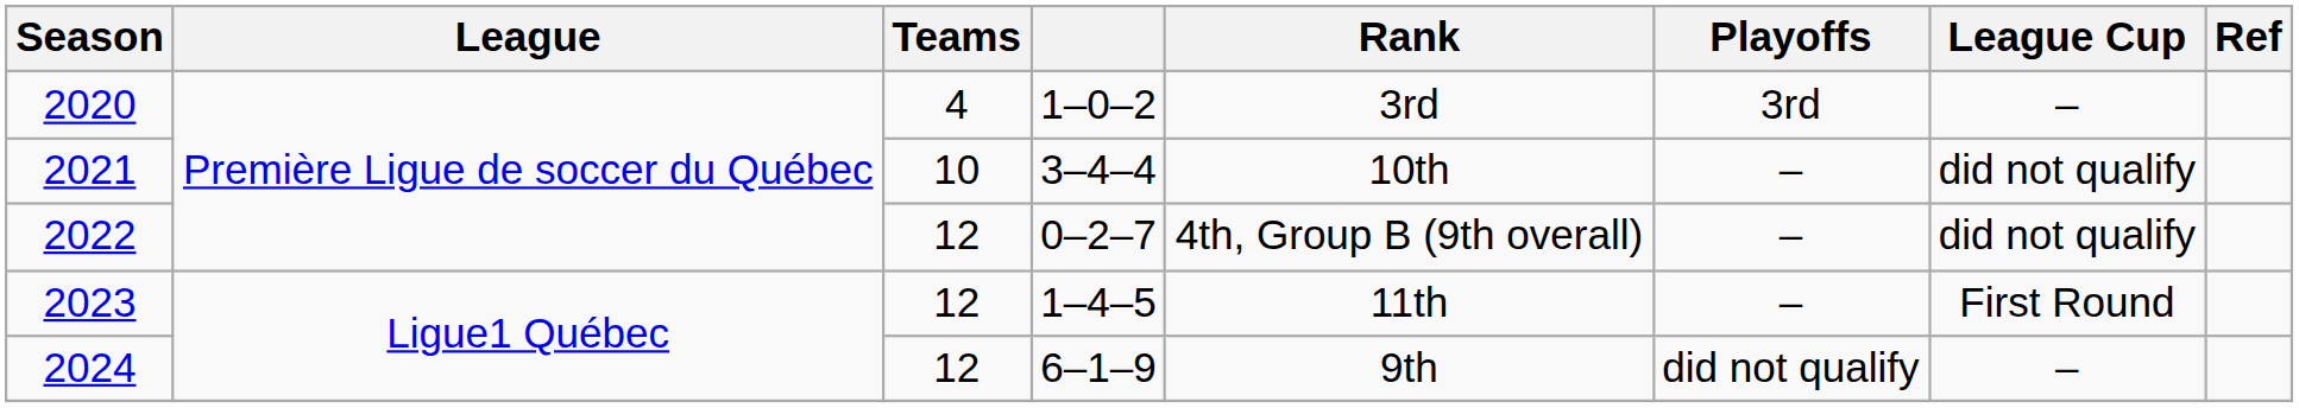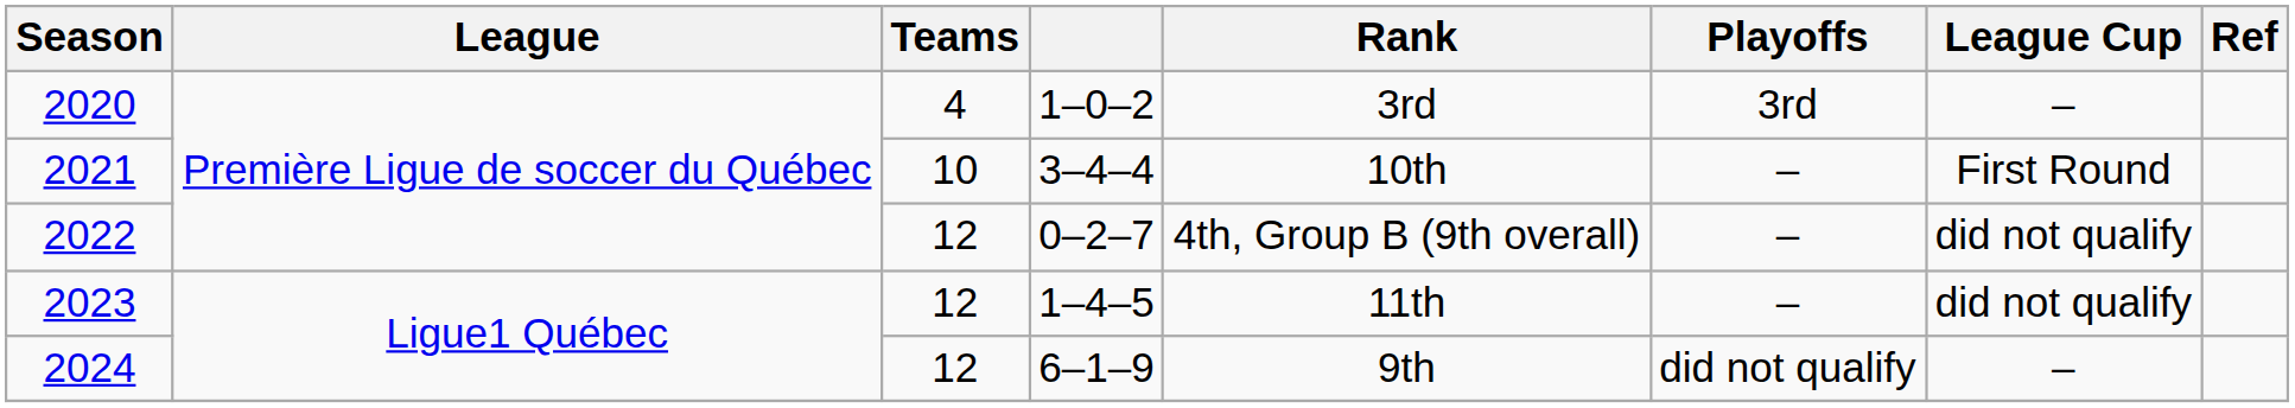 <table class="wikitable" style="text-align: center;">
 <tr>
 <th>Season</th>
 <th>League</th>
 <th>Teams</th>
 <th></th>
 <th>Rank</th>
 <th>Playoffs</th>
 <th>League Cup</th>
 <th>Ref</th>
 </tr>
 <tr>
 <td><a href='#'>2020</a></td>
 <td rowspan="3" valign="center"><a href='#'>Première Ligue de soccer du Québec</a></td>
 <td>4</td>
 <td>1–0–2</td>
 <td>3rd</td>
 <td>3rd</td>
 <td>–</td>
 <td></td>
 </tr>
 <tr>
 <td><a href='#'>2021</a></td>
 <td>10</td>
 <td>3–4–4</td>
 <td>10th</td>
 <td>–</td>
-<td>did not qualify</td>
+<td>First Round</td>
 <td></td>
 </tr>
 <tr>
 <td><a href='#'>2022</a></td>
 <td>12</td>
 <td>0–2–7</td>
 <td>4th, Group B (9th overall)</td>
 <td>–</td>
 <td>did not qualify</td>
 <td></td>
 </tr>
 <tr>
 <td><a href='#'>2023</a></td>
 <td rowspan="2" valign="center"><a href='#'>Ligue1 Québec</a></td>
 <td>12</td>
 <td>1–4–5</td>
 <td>11th</td>
 <td>–</td>
-<td>First Round</td>
+<td>did not qualify</td>
 <td></td>
 </tr>
 <tr>
 <td><a href='#'>2024</a></td>
 <td>12</td>
 <td>6–1–9</td>
 <td>9th</td>
 <td>did not qualify</td>
 <td>–</td>
 <td></td>
 </tr>
 <tr>
 </tr>
 </table>
